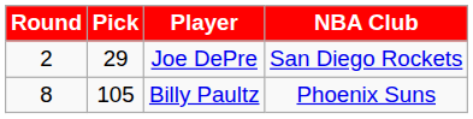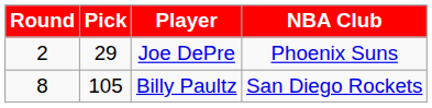 <table class="wikitable">
 <tr>
 <th style="background:red; color:#FFFFFF;">Round</th>
 <th style="background:red; color:#FFFFFF;">Pick</th>
 <th style="background:red; color:#FFFFFF;">Player</th>
 <th style="background:red; color:#FFFFFF;">NBA Club</th>
 </tr>
 <tr style="text-align:center;">
 <td>2</td>
 <td>29</td>
 <td><a href='#'>Joe DePre</a></td>
-<td><a href='#'>San Diego Rockets</a></td>
+<td><a href='#'>Phoenix Suns</a></td>
 </tr>
 <tr style="text-align:center;">
 <td>8</td>
 <td>105</td>
 <td><a href='#'>Billy Paultz</a></td>
-<td><a href='#'>Phoenix Suns</a></td>
+<td><a href='#'>San Diego Rockets</a></td>
 </tr>
 </table>
